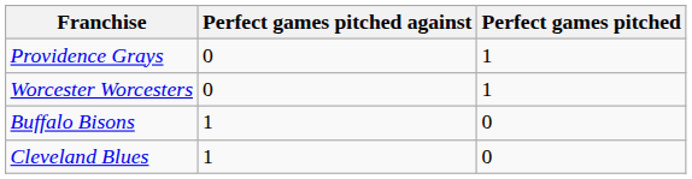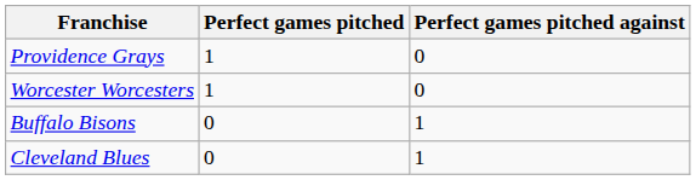 <table class="wikitable sortable plainrowheaders">
 <tr>
 <th scope="col">Franchise</th>
+<th scope="col">Perfect games pitched</th>
 <th scope="col">Perfect games pitched against</th>
-<th scope="col">Perfect games pitched</th>
 </tr>
 <tr>
 <td><em><a href='#'>Providence Grays</a></em></td>
+<td>1</td>
+<td>0</td>
+</tr>
+<tr>
+<td><em><a href='#'>Worcester Worcesters</a></em></td>
+<td>1</td>
+<td>0</td>
+</tr>
+<tr>
+<td><em><a href='#'>Buffalo Bisons</a></em></td>
 <td>0</td>
 <td>1</td>
 </tr>
 <tr>
-<td><em><a href='#'>Worcester Worcesters</a></em></td>
+<td><em><a href='#'>Cleveland Blues</a></em></td>
 <td>0</td>
 <td>1</td>
 </tr>
-<tr>
-<td><em><a href='#'>Buffalo Bisons</a></em></td>
-<td>1</td>
-<td>0</td>
-</tr>
-<tr>
-<td><em><a href='#'>Cleveland Blues</a></em></td>
-<td>1</td>
-<td>0</td>
-</tr>
 </table>
